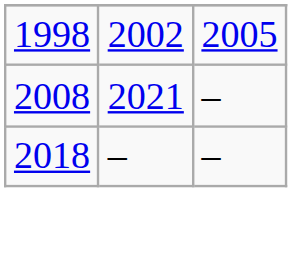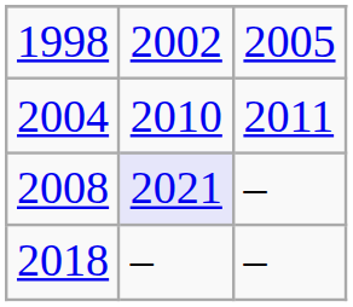 <table class="wikitable">
 <tr>
 </tr>
 <tr>
 <td><a href='#'>1998</a></td>
 <td><a href='#'>2002</a></td>
 <td><a href='#'>2005</a></td>
 </tr>
 <tr>
+<td><a href='#'>2004</a></td>
+<td><a href='#'>2010</a></td>
+<td><a href='#'>2011</a></td>
+</tr>
+<tr>
 <td><a href='#'>2008</a></td>
-<td><a href='#'>2021</a></td>
+<td style="background: lavender;"><a href='#'>2021</a></td>
 <td>–</td>
 </tr>
 <tr>
 <td><a href='#'>2018</a></td>
 <td>–</td>
 <td>–</td>
 </tr>
 </table>
